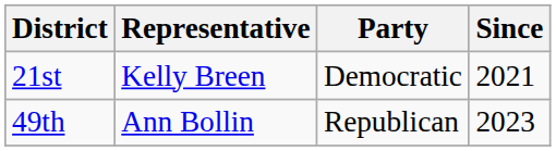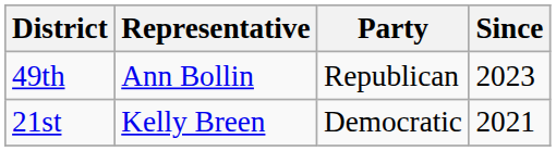 <table class="wikitable">
 <tr>
 <th>District</th>
 <th>Representative</th>
 <th>Party</th>
 <th>Since</th>
 </tr>
 <tr>
+<td><a href='#'>49th</a></td>
+<td><a href='#'>Ann Bollin</a></td>
+<td>Republican</td>
+<td>2023</td>
+</tr>
+<tr>
 <td><a href='#'>21st</a></td>
 <td><a href='#'>Kelly Breen</a></td>
 <td>Democratic</td>
 <td>2021</td>
 </tr>
-<tr>
-<td><a href='#'>49th</a></td>
-<td><a href='#'>Ann Bollin</a></td>
-<td>Republican</td>
-<td>2023</td>
-</tr>
 </table>
